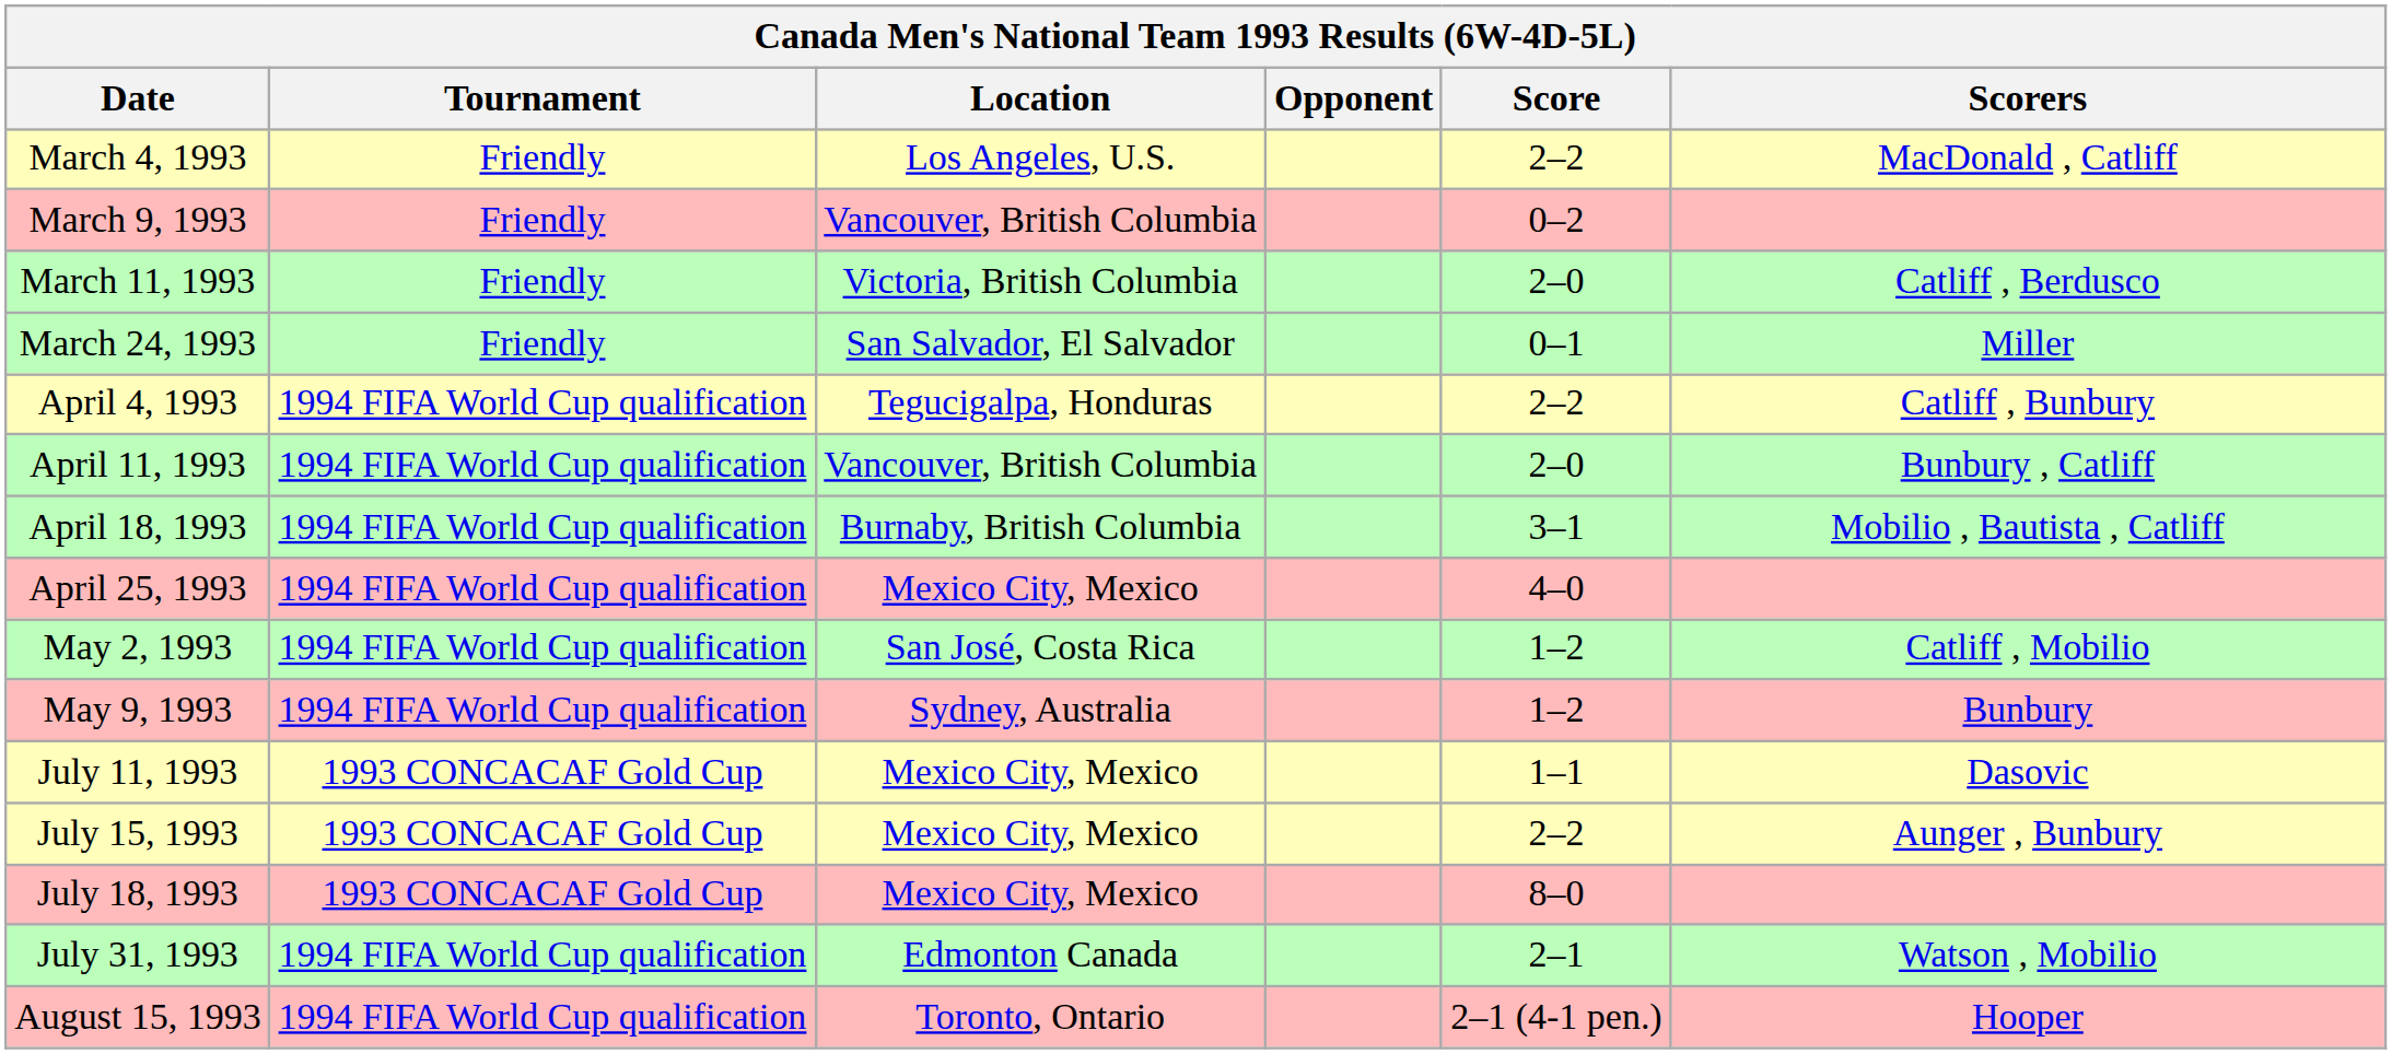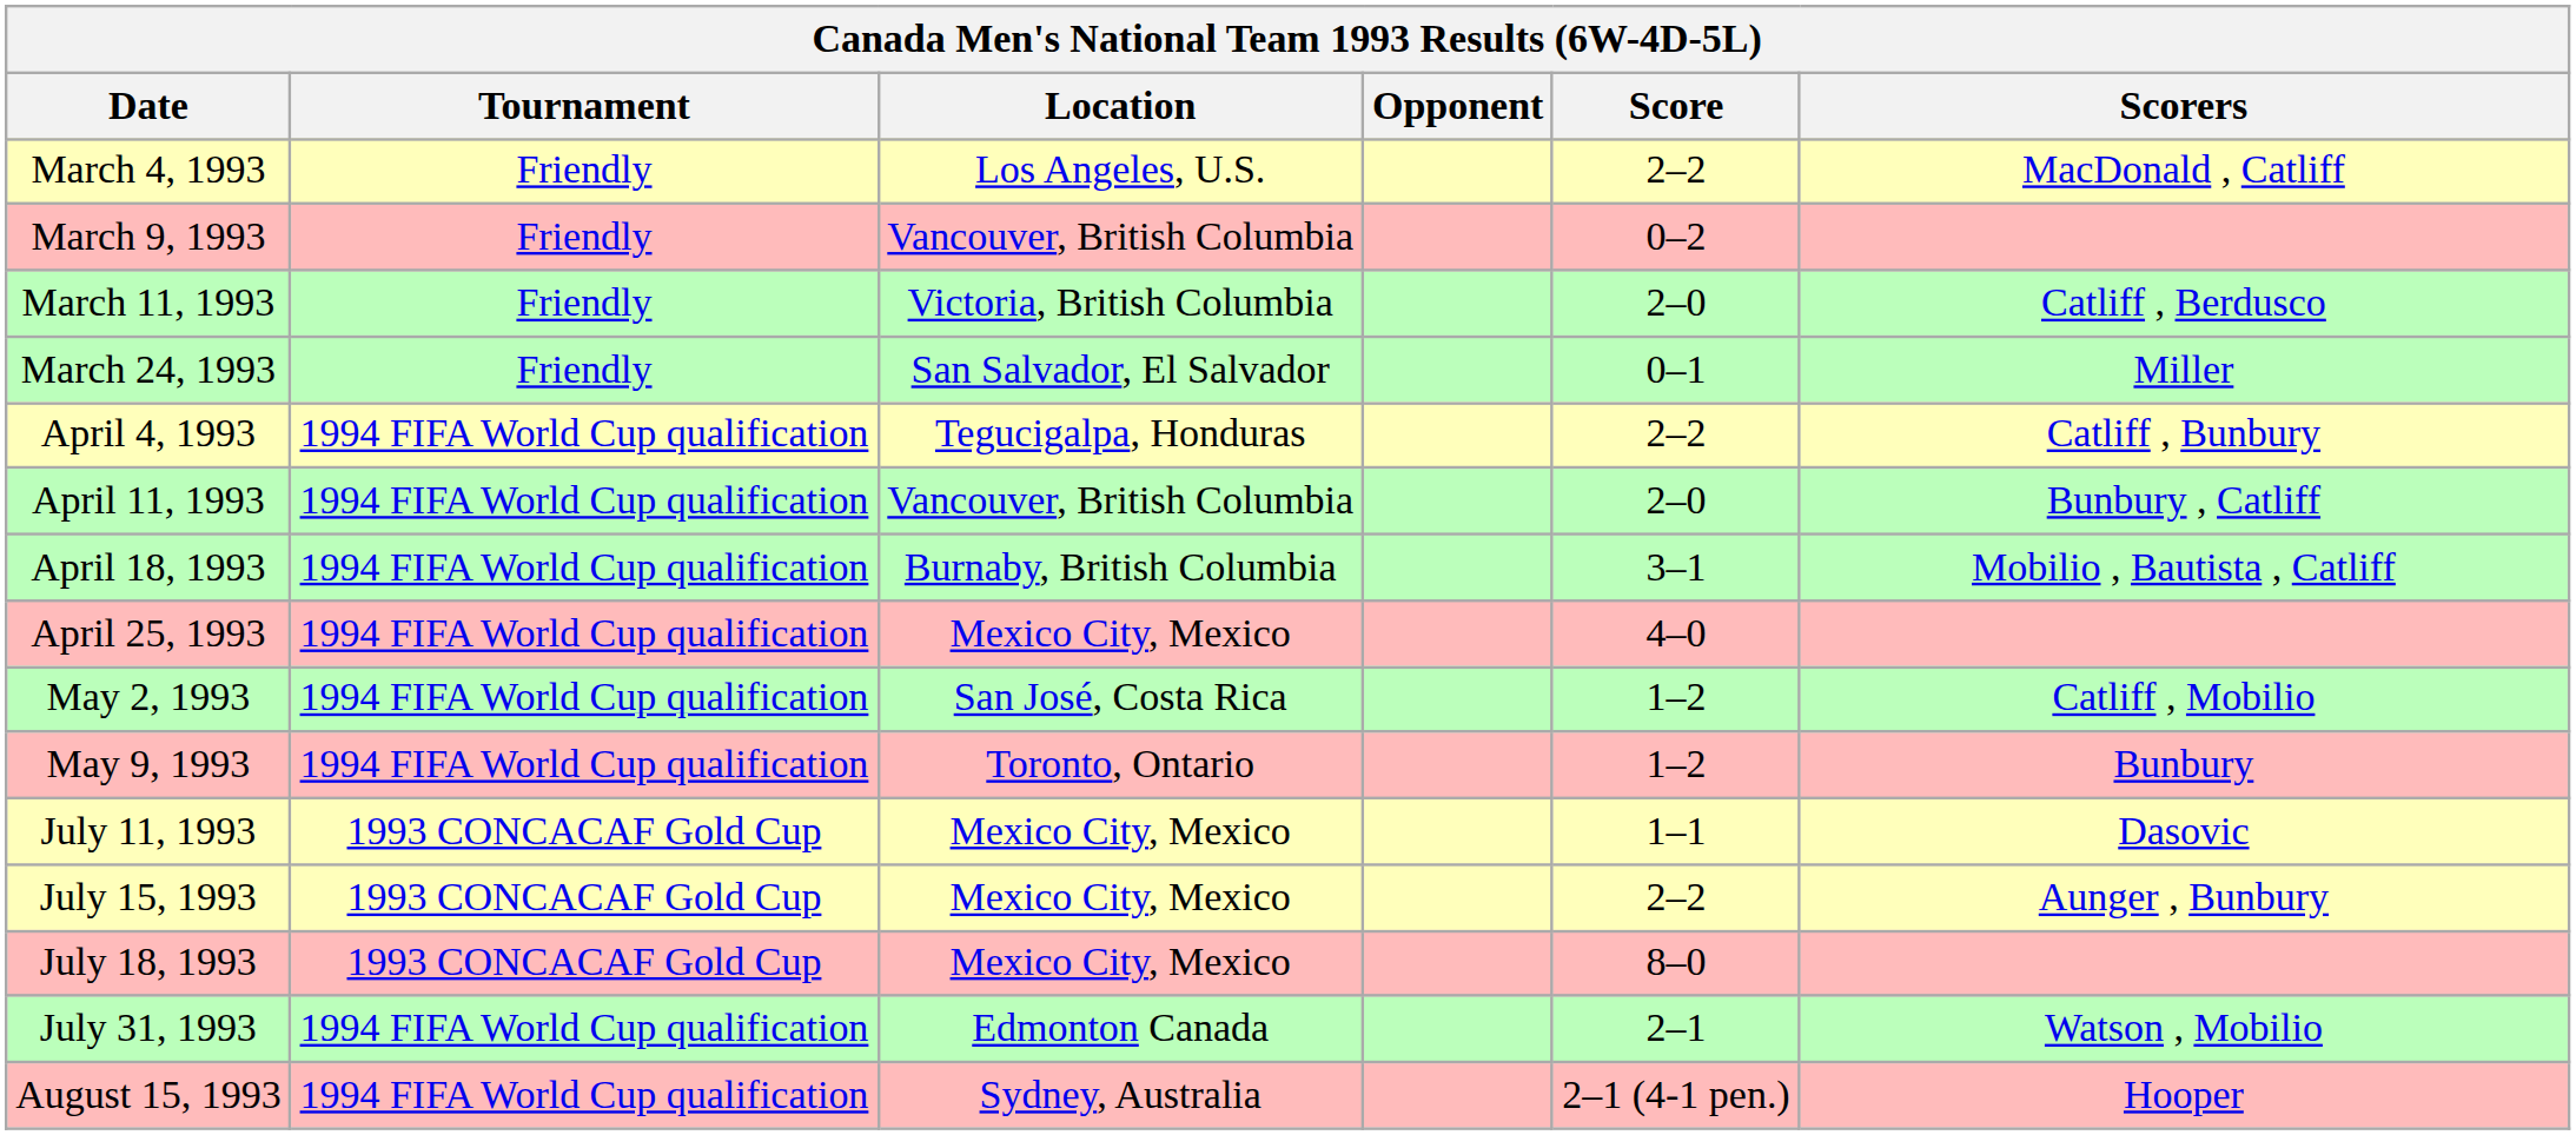 <table class="wikitable collapsible collapsed" style="font-size:90%">
 <tr>
 <th colspan="6"><strong>Canada Men's National Team 1993 Results (6W-4D-5L)</strong></th>
 </tr>
 <tr>
 <th>Date</th>
 <th>Tournament</th>
 <th>Location</th>
 <th>Opponent</th>
 <th>Score</th>
 <th width=30%>Scorers</th>
 </tr>
 <tr style="background:#ffb;">
 <td style="text-align: center;">March 4, 1993</td>
 <td style="text-align: center;"><a href='#'>Friendly</a></td>
 <td style="text-align: center;"><a href='#'>Los Angeles</a>, U.S.</td>
 <td></td>
 <td style="text-align: center;">2–2</td>
 <td style="text-align: center;"><a href='#'>MacDonald</a> , <a href='#'>Catliff</a> </td>
 </tr>
 <tr style="background:#fbb;">
 <td style="text-align: center;">March 9, 1993</td>
 <td style="text-align: center;"><a href='#'>Friendly</a></td>
 <td style="text-align: center;"><a href='#'>Vancouver</a>, British Columbia</td>
 <td></td>
 <td style="text-align: center;">0–2</td>
 <td style="text-align: center;"></td>
 </tr>
 <tr style="background:#bfb;">
 <td style="text-align: center;">March 11, 1993</td>
 <td style="text-align: center;"><a href='#'>Friendly</a></td>
 <td style="text-align: center;"><a href='#'>Victoria</a>, British Columbia</td>
 <td></td>
 <td style="text-align: center;">2–0</td>
 <td style="text-align: center;"><a href='#'>Catliff</a> , <a href='#'>Berdusco</a> </td>
 </tr>
 <tr style="background:#bfb;">
 <td style="text-align: center;">March 24, 1993</td>
 <td style="text-align: center;"><a href='#'>Friendly</a></td>
 <td style="text-align: center;"><a href='#'>San Salvador</a>, El Salvador</td>
 <td></td>
 <td style="text-align: center;">0–1</td>
 <td style="text-align: center;"><a href='#'>Miller</a> </td>
 </tr>
 <tr style="background:#ffb;">
 <td style="text-align: center;">April 4, 1993</td>
 <td style="text-align: center;"><a href='#'>1994 FIFA World Cup qualification</a></td>
 <td style="text-align: center;"><a href='#'>Tegucigalpa</a>, Honduras</td>
 <td></td>
 <td style="text-align: center;">2–2</td>
 <td style="text-align: center;"><a href='#'>Catliff</a> , <a href='#'>Bunbury</a> </td>
 </tr>
 <tr style="background:#bfb;">
 <td style="text-align: center;">April 11, 1993</td>
 <td style="text-align: center;"><a href='#'>1994 FIFA World Cup qualification</a></td>
 <td style="text-align: center;"><a href='#'>Vancouver</a>, British Columbia</td>
 <td></td>
 <td style="text-align: center;">2–0</td>
 <td style="text-align: center;"><a href='#'>Bunbury</a> , <a href='#'>Catliff</a> </td>
 </tr>
 <tr style="background:#bfb;">
 <td style="text-align: center;">April 18, 1993</td>
 <td style="text-align: center;"><a href='#'>1994 FIFA World Cup qualification</a></td>
 <td style="text-align: center;"><a href='#'>Burnaby</a>, British Columbia</td>
 <td></td>
 <td style="text-align: center;">3–1</td>
 <td style="text-align: center;"><a href='#'>Mobilio</a> , <a href='#'>Bautista</a> , <a href='#'>Catliff</a> </td>
 </tr>
 <tr style="background:#fbb;">
 <td style="text-align: center;">April 25, 1993</td>
 <td style="text-align: center;"><a href='#'>1994 FIFA World Cup qualification</a></td>
 <td style="text-align: center;"><a href='#'>Mexico City</a>, Mexico</td>
 <td></td>
 <td style="text-align: center;">4–0</td>
 <td style="text-align: center;"></td>
 </tr>
 <tr style="background:#bfb;">
 <td style="text-align: center;">May 2, 1993</td>
 <td style="text-align: center;"><a href='#'>1994 FIFA World Cup qualification</a></td>
 <td style="text-align: center;"><a href='#'>San José</a>, Costa Rica</td>
 <td></td>
 <td style="text-align: center;">1–2</td>
 <td style="text-align: center;"><a href='#'>Catliff</a> , <a href='#'>Mobilio</a> </td>
 </tr>
 <tr style="background:#fbb;">
 <td style="text-align: center;">May 9, 1993</td>
 <td style="text-align: center;"><a href='#'>1994 FIFA World Cup qualification</a></td>
-<td style="text-align: center;"><a href='#'>Sydney</a>, Australia</td>
+<td style="text-align: center;"><a href='#'>Toronto</a>, Ontario</td>
 <td></td>
 <td style="text-align: center;">1–2</td>
 <td style="text-align: center;"><a href='#'>Bunbury</a> </td>
 </tr>
 <tr style="background:#ffb;">
 <td style="text-align: center;">July 11, 1993</td>
 <td style="text-align: center;"><a href='#'>1993 CONCACAF Gold Cup</a></td>
 <td style="text-align: center;"><a href='#'>Mexico City</a>, Mexico</td>
 <td></td>
 <td style="text-align: center;">1–1</td>
 <td style="text-align: center;"><a href='#'>Dasovic</a> </td>
 </tr>
 <tr style="background:#ffb;">
 <td style="text-align: center;">July 15, 1993</td>
 <td style="text-align: center;"><a href='#'>1993 CONCACAF Gold Cup</a></td>
 <td style="text-align: center;"><a href='#'>Mexico City</a>, Mexico</td>
 <td></td>
 <td style="text-align: center;">2–2</td>
 <td style="text-align: center;"><a href='#'>Aunger</a> , <a href='#'>Bunbury</a> </td>
 </tr>
 <tr style="background:#fbb;">
 <td style="text-align: center;">July 18, 1993</td>
 <td style="text-align: center;"><a href='#'>1993 CONCACAF Gold Cup</a></td>
 <td style="text-align: center;"><a href='#'>Mexico City</a>, Mexico</td>
 <td></td>
 <td style="text-align: center;">8–0</td>
 <td style="text-align: center;"></td>
 </tr>
 <tr style="background:#bfb;">
 <td style="text-align: center;">July 31, 1993</td>
 <td style="text-align: center;"><a href='#'>1994 FIFA World Cup qualification</a></td>
 <td style="text-align: center;"><a href='#'>Edmonton</a> Canada</td>
 <td></td>
 <td style="text-align: center;">2–1</td>
 <td style="text-align: center;"><a href='#'>Watson</a> , <a href='#'>Mobilio</a> </td>
 </tr>
 <tr style="background:#fbb;">
 <td style="text-align: center;">August 15, 1993</td>
 <td style="text-align: center;"><a href='#'>1994 FIFA World Cup qualification</a></td>
-<td style="text-align: center;"><a href='#'>Toronto</a>, Ontario</td>
+<td style="text-align: center;"><a href='#'>Sydney</a>, Australia</td>
 <td></td>
 <td style="text-align: center;">2–1 (4-1 pen.)</td>
 <td style="text-align: center;"><a href='#'>Hooper</a> </td>
 </tr>
 </table>
